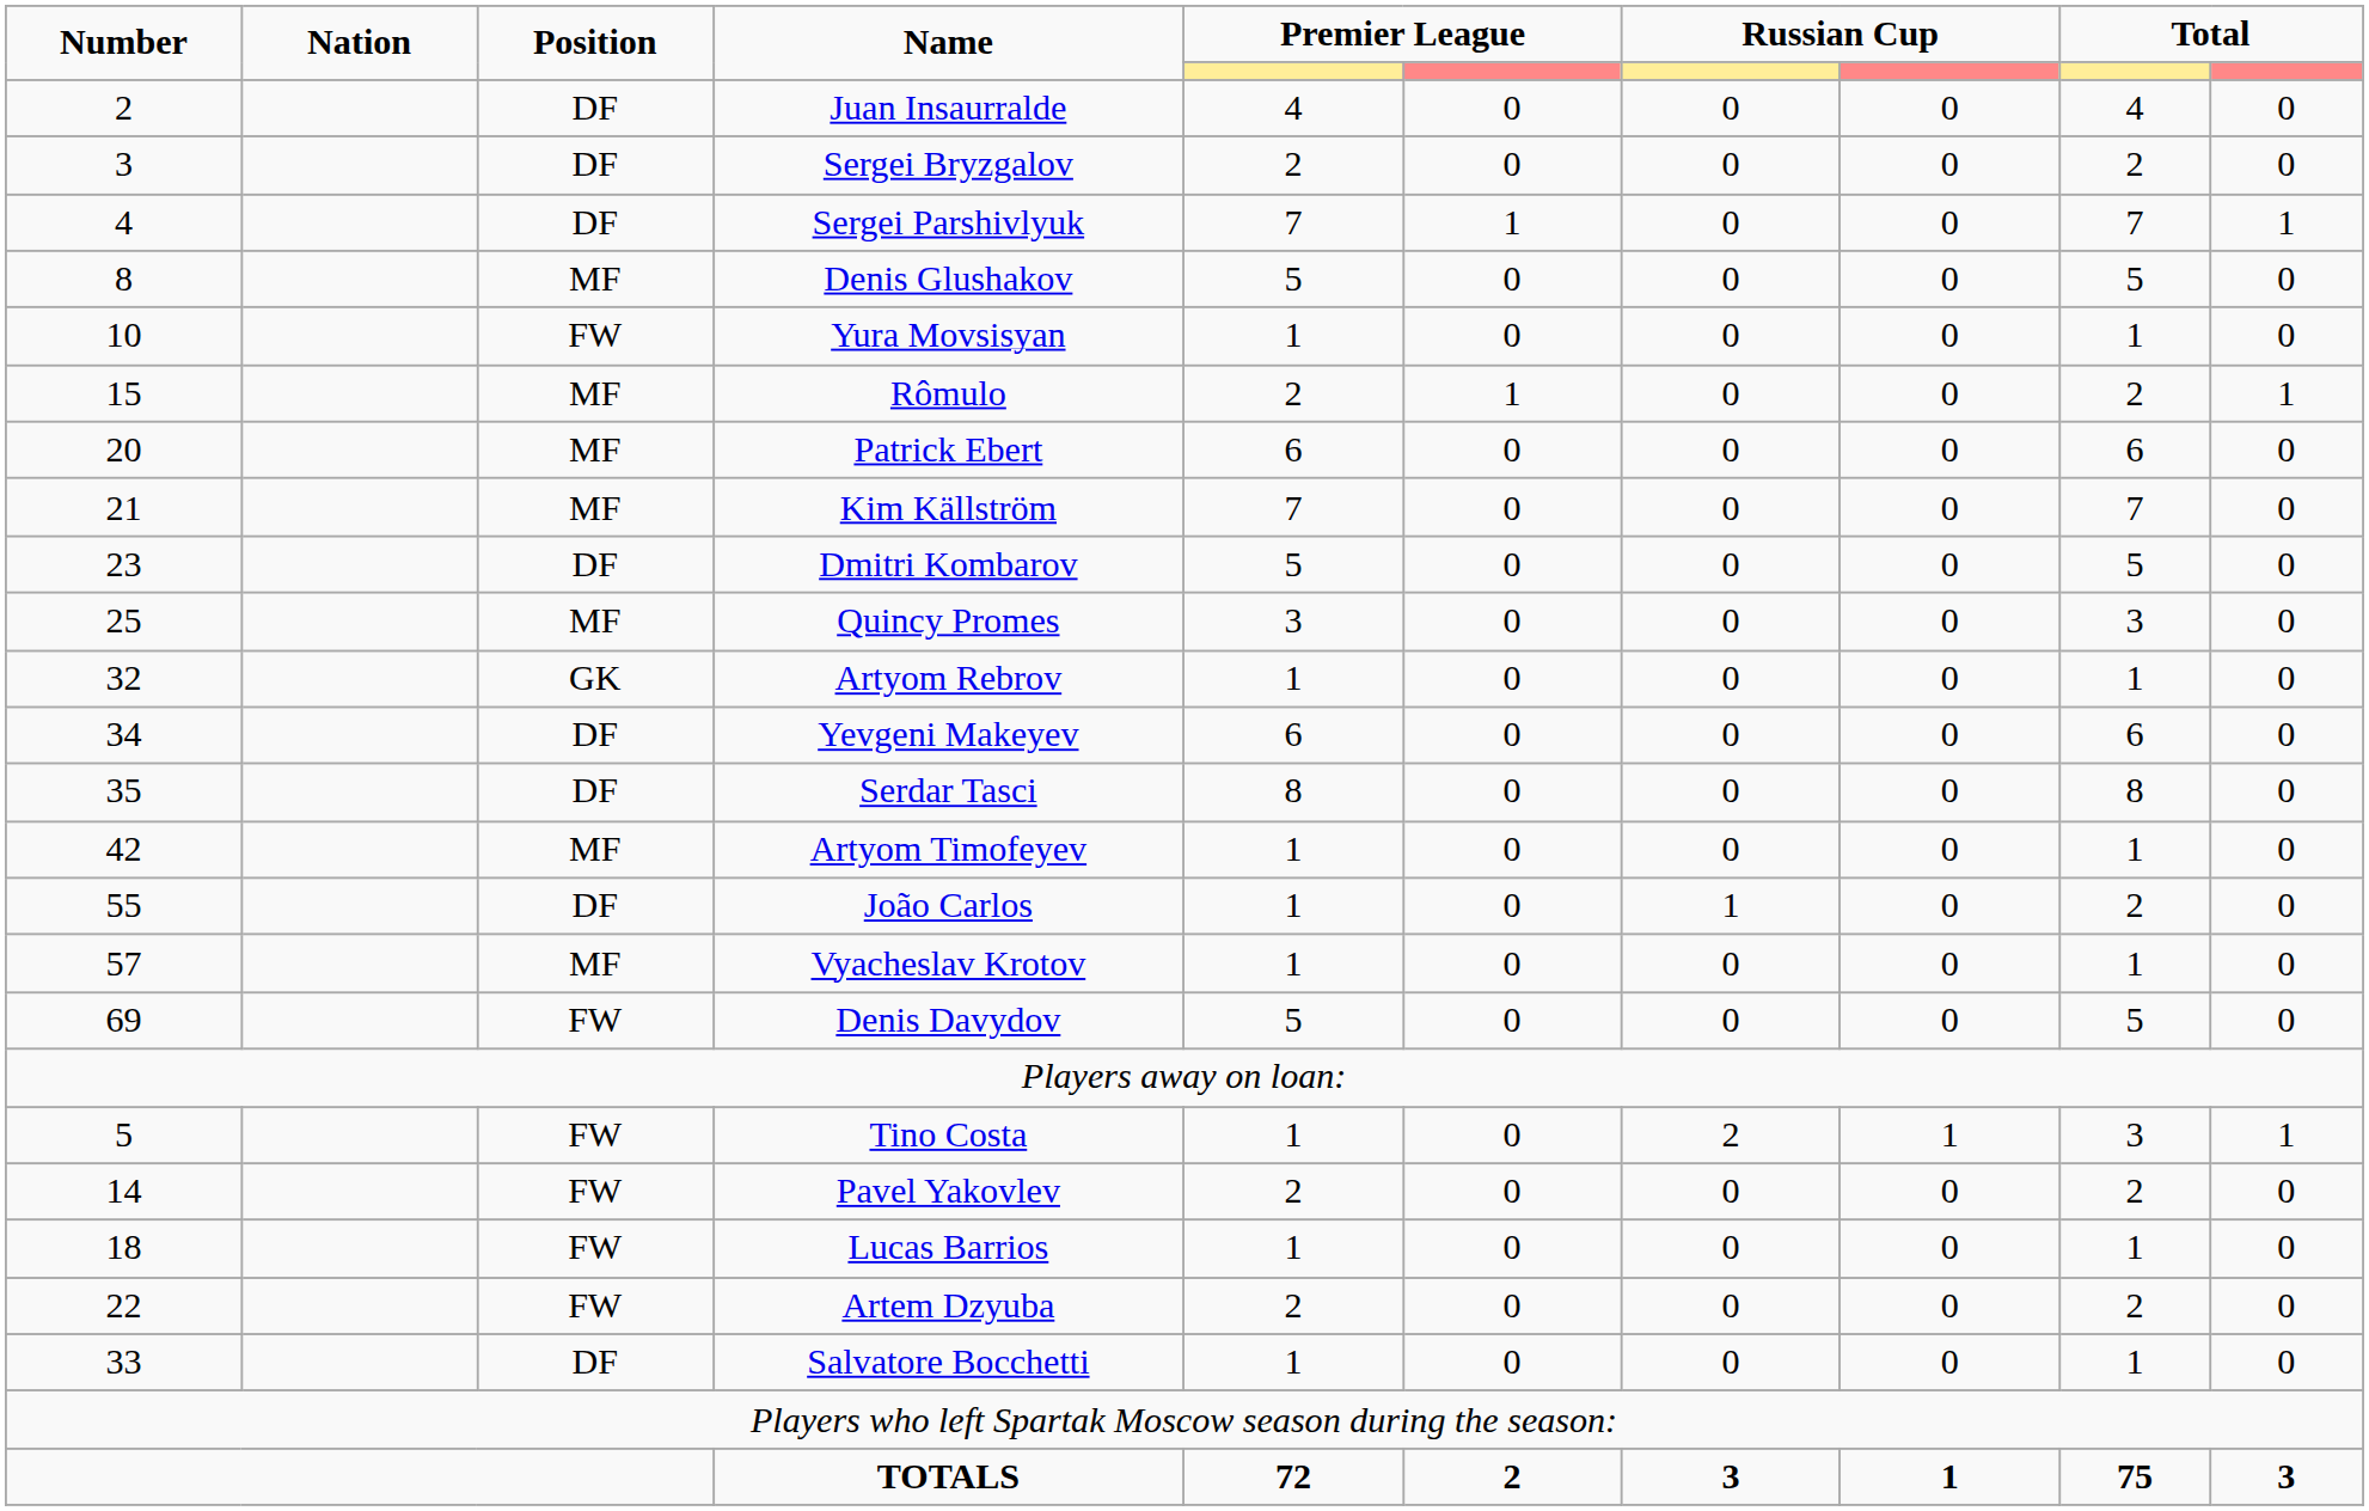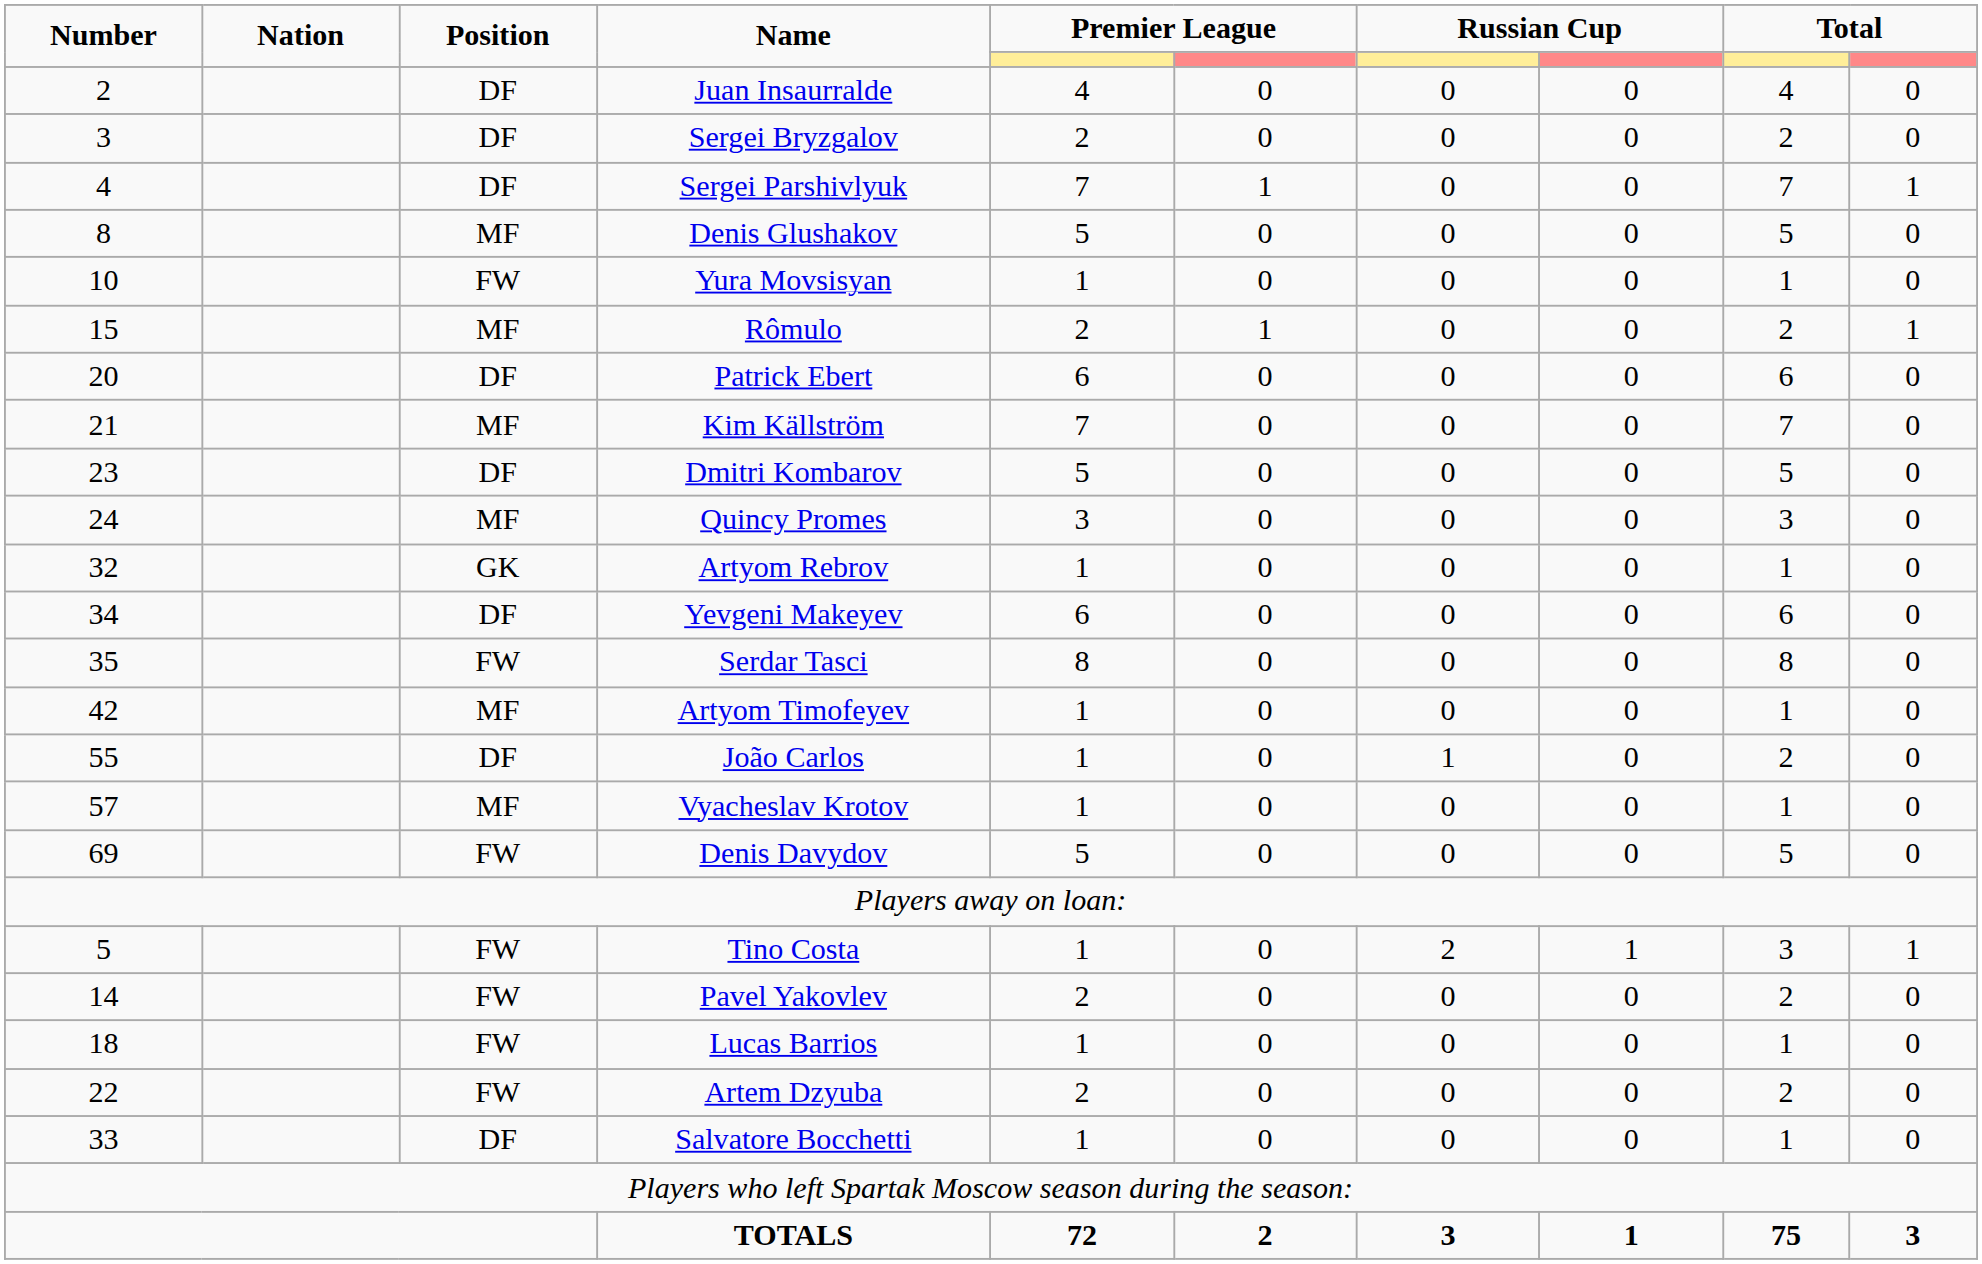 <table class="wikitable" style="font-size: 100%; text-align: center;">
 <tr>
 <td rowspan="2" width="10%" align="center"><strong>Number</strong></td>
 <td rowspan="2" width="10%" align="center"><strong>Nation</strong></td>
 <td rowspan="2" width="10%" align="center"><strong>Position</strong></td>
 <td rowspan="2" width="20%" align="center"><strong>Name</strong></td>
 <td colspan="2" align="center"><strong>Premier League</strong></td>
 <td colspan="2" align="center"><strong>Russian Cup</strong></td>
 <td colspan="2" align="center"><strong>Total</strong></td>
 </tr>
 <tr>
 <th width=90 style="background: #FFEE99"></th>
 <th width=90 style="background: #FF8888"></th>
 <th width=90 style="background: #FFEE99"></th>
 <th width=90 style="background: #FF8888"></th>
 <th width=60 style="background: #FFEE99"></th>
 <th width=60 style="background: #FF8888"></th>
 </tr>
 <tr>
 <td>2</td>
 <td></td>
 <td>DF</td>
 <td><a href='#'>Juan Insaurralde</a></td>
 <td>4</td>
 <td>0</td>
 <td>0</td>
 <td>0</td>
 <td>4</td>
 <td>0</td>
 </tr>
 <tr>
 <td>3</td>
 <td></td>
 <td>DF</td>
 <td><a href='#'>Sergei Bryzgalov</a></td>
 <td>2</td>
 <td>0</td>
 <td>0</td>
 <td>0</td>
 <td>2</td>
 <td>0</td>
 </tr>
 <tr>
 <td>4</td>
 <td></td>
 <td>DF</td>
 <td><a href='#'>Sergei Parshivlyuk</a></td>
 <td>7</td>
 <td>1</td>
 <td>0</td>
 <td>0</td>
 <td>7</td>
 <td>1</td>
 </tr>
 <tr>
 <td>8</td>
 <td></td>
 <td>MF</td>
 <td><a href='#'>Denis Glushakov</a></td>
 <td>5</td>
 <td>0</td>
 <td>0</td>
 <td>0</td>
 <td>5</td>
 <td>0</td>
 </tr>
 <tr>
 <td>10</td>
 <td></td>
 <td>FW</td>
 <td><a href='#'>Yura Movsisyan</a></td>
 <td>1</td>
 <td>0</td>
 <td>0</td>
 <td>0</td>
 <td>1</td>
 <td>0</td>
 </tr>
 <tr>
 <td>15</td>
 <td></td>
 <td>MF</td>
 <td><a href='#'>Rômulo</a></td>
 <td>2</td>
 <td>1</td>
 <td>0</td>
 <td>0</td>
 <td>2</td>
 <td>1</td>
 </tr>
 <tr>
 <td>20</td>
 <td></td>
-<td>MF</td>
+<td>DF</td>
 <td><a href='#'>Patrick Ebert</a></td>
 <td>6</td>
 <td>0</td>
 <td>0</td>
 <td>0</td>
 <td>6</td>
 <td>0</td>
 </tr>
 <tr>
 <td>21</td>
 <td></td>
 <td>MF</td>
 <td><a href='#'>Kim Källström</a></td>
 <td>7</td>
 <td>0</td>
 <td>0</td>
 <td>0</td>
 <td>7</td>
 <td>0</td>
 </tr>
 <tr>
 <td>23</td>
 <td></td>
 <td>DF</td>
 <td><a href='#'>Dmitri Kombarov</a></td>
 <td>5</td>
 <td>0</td>
 <td>0</td>
 <td>0</td>
 <td>5</td>
 <td>0</td>
 </tr>
 <tr>
-<td>25</td>
+<td>24</td>
 <td></td>
 <td>MF</td>
 <td><a href='#'>Quincy Promes</a></td>
 <td>3</td>
 <td>0</td>
 <td>0</td>
 <td>0</td>
 <td>3</td>
 <td>0</td>
 </tr>
 <tr>
 <td>32</td>
 <td></td>
 <td>GK</td>
 <td><a href='#'>Artyom Rebrov</a></td>
 <td>1</td>
 <td>0</td>
 <td>0</td>
 <td>0</td>
 <td>1</td>
 <td>0</td>
 </tr>
 <tr>
 <td>34</td>
 <td></td>
 <td>DF</td>
 <td><a href='#'>Yevgeni Makeyev</a></td>
 <td>6</td>
 <td>0</td>
 <td>0</td>
 <td>0</td>
 <td>6</td>
 <td>0</td>
 </tr>
 <tr>
 <td>35</td>
 <td></td>
-<td>DF</td>
+<td>FW</td>
 <td><a href='#'>Serdar Tasci</a></td>
 <td>8</td>
 <td>0</td>
 <td>0</td>
 <td>0</td>
 <td>8</td>
 <td>0</td>
 </tr>
 <tr>
 <td>42</td>
 <td></td>
 <td>MF</td>
 <td><a href='#'>Artyom Timofeyev</a></td>
 <td>1</td>
 <td>0</td>
 <td>0</td>
 <td>0</td>
 <td>1</td>
 <td>0</td>
 </tr>
 <tr>
 <td>55</td>
 <td></td>
 <td>DF</td>
 <td><a href='#'>João Carlos</a></td>
 <td>1</td>
 <td>0</td>
 <td>1</td>
 <td>0</td>
 <td>2</td>
 <td>0</td>
 </tr>
 <tr>
 <td>57</td>
 <td></td>
 <td>MF</td>
 <td><a href='#'>Vyacheslav Krotov</a></td>
 <td>1</td>
 <td>0</td>
 <td>0</td>
 <td>0</td>
 <td>1</td>
 <td>0</td>
 </tr>
 <tr>
 <td>69</td>
 <td></td>
 <td>FW</td>
 <td><a href='#'>Denis Davydov</a></td>
 <td>5</td>
 <td>0</td>
 <td>0</td>
 <td>0</td>
 <td>5</td>
 <td>0</td>
 </tr>
 <tr>
 <td colspan="16"><em>Players away on loan:</em></td>
 </tr>
 <tr>
 <td>5</td>
 <td></td>
 <td>FW</td>
 <td><a href='#'>Tino Costa</a></td>
 <td>1</td>
 <td>0</td>
 <td>2</td>
 <td>1</td>
 <td>3</td>
 <td>1</td>
 </tr>
 <tr>
 <td>14</td>
 <td></td>
 <td>FW</td>
 <td><a href='#'>Pavel Yakovlev</a></td>
 <td>2</td>
 <td>0</td>
 <td>0</td>
 <td>0</td>
 <td>2</td>
 <td>0</td>
 </tr>
 <tr>
 <td>18</td>
 <td></td>
 <td>FW</td>
 <td><a href='#'>Lucas Barrios</a></td>
 <td>1</td>
 <td>0</td>
 <td>0</td>
 <td>0</td>
 <td>1</td>
 <td>0</td>
 </tr>
 <tr>
 <td>22</td>
 <td></td>
 <td>FW</td>
 <td><a href='#'>Artem Dzyuba</a></td>
 <td>2</td>
 <td>0</td>
 <td>0</td>
 <td>0</td>
 <td>2</td>
 <td>0</td>
 </tr>
 <tr>
 <td>33</td>
 <td></td>
 <td>DF</td>
 <td><a href='#'>Salvatore Bocchetti</a></td>
 <td>1</td>
 <td>0</td>
 <td>0</td>
 <td>0</td>
 <td>1</td>
 <td>0</td>
 </tr>
 <tr>
 <td colspan="16"><em>Players who left Spartak Moscow season during the season:</em></td>
 </tr>
 <tr>
 <td colspan="3"></td>
 <td><strong>TOTALS</strong></td>
 <td><strong>72</strong></td>
 <td><strong>2</strong></td>
 <td><strong>3</strong></td>
 <td><strong>1</strong></td>
 <td><strong>75</strong></td>
 <td><strong>3</strong></td>
 </tr>
 </table>
